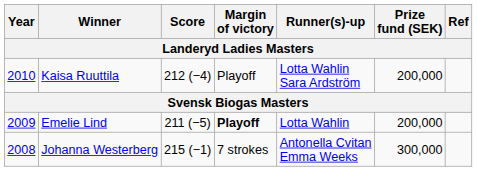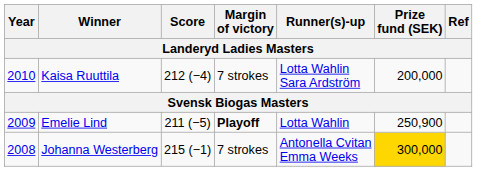 <table class=wikitable style="font-size:95%">
 <tr>
 <th>Year</th>
 <th>Winner</th>
 <th>Score</th>
 <th>Margin<br>of victory</th>
 <th>Runner(s)-up</th>
 <th>Prize<br>fund (SEK)</th>
 <th>Ref</th>
 </tr>
 <tr>
 <th colspan=9>Landeryd Ladies Masters</th>
 </tr>
 <tr>
 <td><a href='#'>2010</a></td>
 <td> <a href='#'>Kaisa Ruuttila</a></td>
 <td align=center>212 (−4)</td>
-<td>Playoff</td>
+<td>7 strokes</td>
 <td> <a href='#'>Lotta Wahlin</a><br> <a href='#'>Sara Ardström</a></td>
 <td align=right>200,000</td>
 <td></td>
 </tr>
 <tr>
 <th colspan=9>Svensk Biogas Masters</th>
 </tr>
 <tr>
 <td><a href='#'>2009</a></td>
 <td> <a href='#'>Emelie Lind</a></td>
 <td align=center>211 (−5)</td>
 <td><strong>Playoff</strong></td>
 <td> <a href='#'>Lotta Wahlin</a></td>
-<td align=right>200,000</td>
+<td align=right>250,900</td>
 <td></td>
 </tr>
 <tr>
 <td><a href='#'>2008</a></td>
 <td> <a href='#'>Johanna Westerberg</a></td>
 <td align=center>215 (−1)</td>
 <td>7 strokes</td>
 <td> <a href='#'>Antonella Cvitan</a><br> <a href='#'>Emma Weeks</a></td>
-<td align=right>300,000</td>
+<td align=right style="background: gold;">300,000</td>
 <td></td>
 </tr>
 </table>
